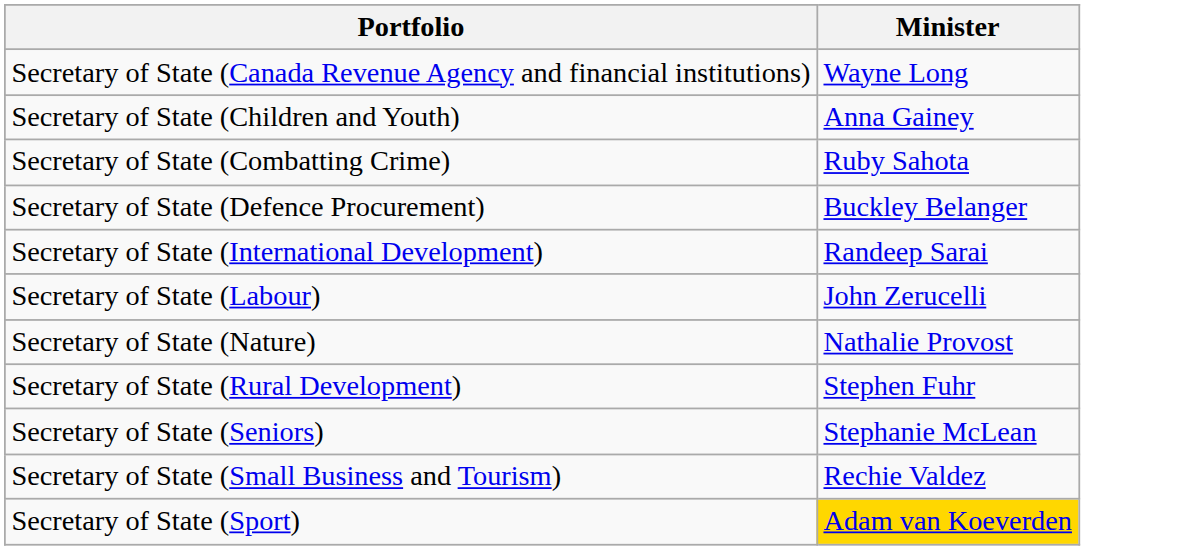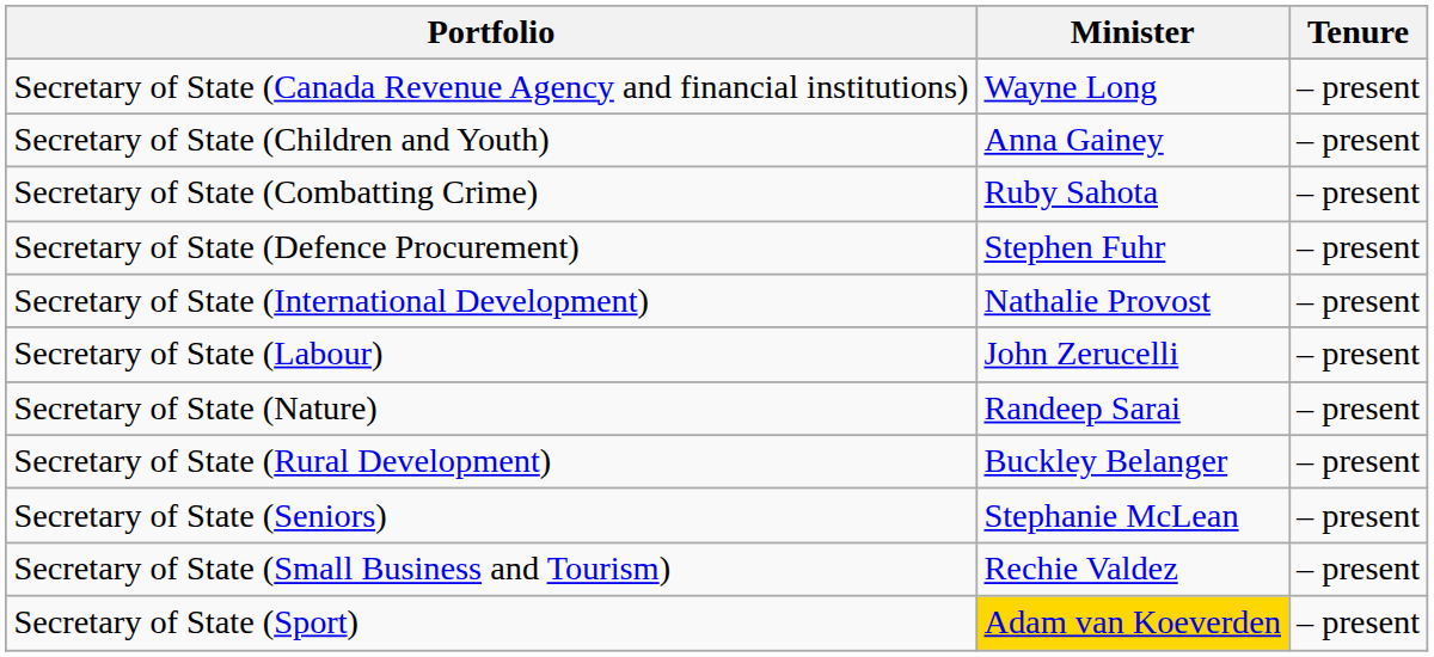 <table class="wikitable">
 <tr>
 <th>Portfolio</th>
 <th>Minister</th>
+<th>Tenure</th>
 </tr>
 <tr>
 <td>Secretary of State (<a href='#'>Canada Revenue Agency</a> and financial institutions)</td>
 <td><a href='#'>Wayne Long</a></td>
+<td> – present</td>
 </tr>
 <tr>
 <td>Secretary of State (Children and Youth)</td>
 <td><a href='#'>Anna Gainey</a></td>
+<td> – present</td>
 </tr>
 <tr>
 <td>Secretary of State (Combatting Crime)</td>
 <td><a href='#'>Ruby Sahota</a></td>
+<td> – present</td>
 </tr>
 <tr>
 <td>Secretary of State (Defence Procurement)</td>
-<td><a href='#'>Buckley Belanger</a></td>
+<td><a href='#'>Stephen Fuhr</a></td>
+<td> – present</td>
 </tr>
 <tr>
 <td>Secretary of State (<a href='#'>International Development</a>)</td>
-<td><a href='#'>Randeep Sarai</a></td>
+<td><a href='#'>Nathalie Provost</a></td>
+<td> – present</td>
 </tr>
 <tr>
 <td>Secretary of State (<a href='#'>Labour</a>)</td>
 <td><a href='#'>John Zerucelli</a></td>
+<td> – present</td>
 </tr>
 <tr>
 <td>Secretary of State (Nature)</td>
-<td><a href='#'>Nathalie Provost</a></td>
+<td><a href='#'>Randeep Sarai</a></td>
+<td> – present</td>
 </tr>
 <tr>
 <td>Secretary of State (<a href='#'>Rural Development</a>)</td>
-<td><a href='#'>Stephen Fuhr</a></td>
+<td><a href='#'>Buckley Belanger</a></td>
+<td> – present</td>
 </tr>
 <tr>
 <td>Secretary of State (<a href='#'>Seniors</a>)</td>
 <td><a href='#'>Stephanie McLean</a></td>
+<td> – present</td>
 </tr>
 <tr>
 <td>Secretary of State (<a href='#'>Small Business</a> and <a href='#'>Tourism</a>)</td>
 <td><a href='#'>Rechie Valdez</a></td>
+<td> – present</td>
 </tr>
 <tr>
 <td>Secretary of State (<a href='#'>Sport</a>)</td>
 <td style="background: gold;"><a href='#'>Adam van Koeverden</a></td>
+<td> – present</td>
 </tr>
 </table>
